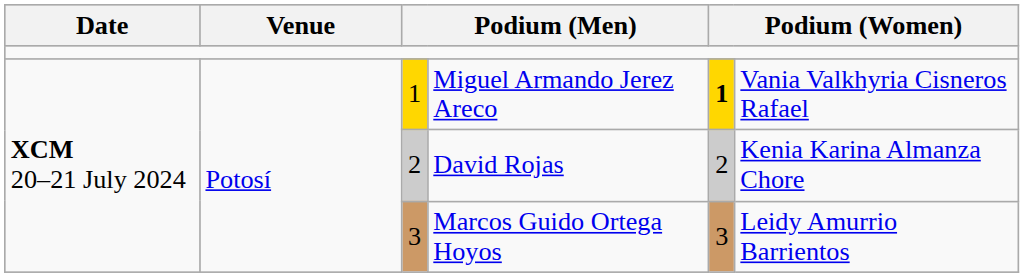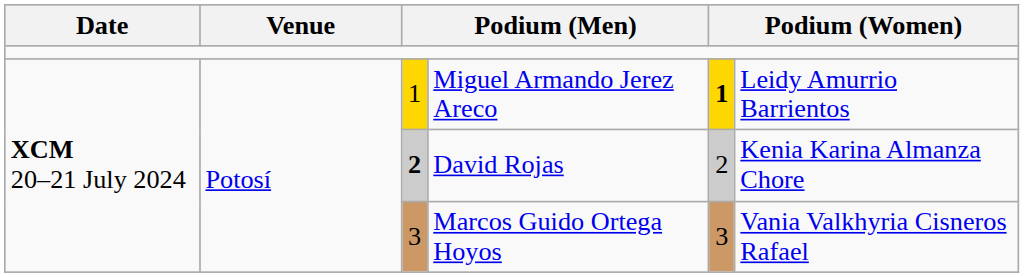 <table class="wikitable" width=70%>
 <tr>
 <th>Date</th>
 <th width=20%>Venue</th>
 <th colspan=2 width=30%>Podium (Men)</th>
 <th colspan=2 width=30%>Podium (Women)</th>
 </tr>
 <tr>
 <td colspan=6></td>
 </tr>
 <tr>
 <td rowspan=3><strong>XCM</strong> <br> 20–21 July 2024</td>
 <td rowspan=3><br><a href='#'>Potosí</a></td>
 <td bgcolor=FFD700>1</td>
 <td><a href='#'>Miguel Armando Jerez Areco</a></td>
 <td bgcolor=FFD700><strong>1</strong></td>
-<td><a href='#'>Vania Valkhyria Cisneros Rafael</a></td>
+<td><a href='#'>Leidy Amurrio Barrientos</a></td>
 </tr>
 <tr>
-<td bgcolor=CCCCCC>2</td>
+<td bgcolor=CCCCCC><strong>2</strong></td>
 <td><a href='#'>David Rojas</a></td>
 <td bgcolor=CCCCCC>2</td>
 <td><a href='#'>Kenia Karina Almanza Chore</a></td>
 </tr>
 <tr>
 <td bgcolor=CC9966>3</td>
 <td><a href='#'>Marcos Guido Ortega Hoyos</a></td>
 <td bgcolor=CC9966>3</td>
-<td><a href='#'>Leidy Amurrio Barrientos</a></td>
+<td><a href='#'>Vania Valkhyria Cisneros Rafael</a></td>
 </tr>
 </table>
